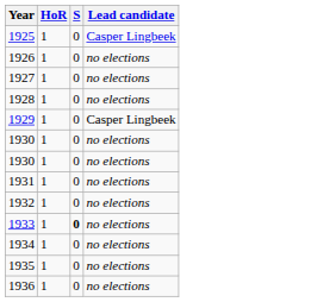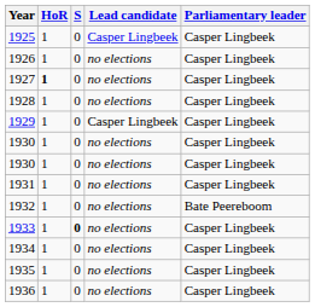 <table class="wikitable sortable plainrowheaders">
 <tr>
 <th>Year</th>
 <th><a href='#'>HoR</a></th>
 <th><a href='#'>S</a></th>
 <th><a href='#'>Lead candidate</a></th>
+<th><a href='#'>Parliamentary leader</a></th>
 </tr>
 <tr>
 <td><a href='#'>1925</a></td>
 <td>1</td>
 <td>0</td>
 <td><a href='#'>Casper Lingbeek</a></td>
+<td>Casper Lingbeek</td>
 </tr>
 <tr>
 <td>1926</td>
 <td>1</td>
 <td>0</td>
 <td><em>no elections</em></td>
+<td>Casper Lingbeek</td>
 </tr>
 <tr>
 <td>1927</td>
-<td>1</td>
+<td><strong>1</strong></td>
 <td>0</td>
 <td><em>no elections</em></td>
+<td>Casper Lingbeek</td>
 </tr>
 <tr>
 <td>1928</td>
 <td>1</td>
 <td>0</td>
 <td><em>no elections</em></td>
+<td>Casper Lingbeek</td>
 </tr>
 <tr>
 <td><a href='#'>1929</a></td>
 <td>1</td>
 <td>0</td>
+<td>Casper Lingbeek</td>
 <td>Casper Lingbeek</td>
 </tr>
 <tr>
 <td>1930</td>
 <td>1</td>
 <td>0</td>
 <td><em>no elections</em></td>
+<td>Casper Lingbeek</td>
 </tr>
 <tr>
 <td>1930</td>
 <td>1</td>
 <td>0</td>
 <td><em>no elections</em></td>
+<td>Casper Lingbeek</td>
 </tr>
 <tr>
 <td>1931</td>
 <td>1</td>
 <td>0</td>
 <td><em>no elections</em></td>
+<td>Casper Lingbeek</td>
 </tr>
 <tr>
 <td>1932</td>
 <td>1</td>
 <td>0</td>
 <td><em>no elections</em></td>
+<td>Bate Peereboom</td>
 </tr>
 <tr>
 <td><a href='#'>1933</a></td>
 <td>1</td>
 <td><strong>0</strong></td>
 <td><em>no elections</em></td>
+<td>Casper Lingbeek</td>
 </tr>
 <tr>
 <td>1934</td>
 <td>1</td>
 <td>0</td>
 <td><em>no elections</em></td>
+<td>Casper Lingbeek</td>
 </tr>
 <tr>
 <td>1935</td>
 <td>1</td>
 <td>0</td>
 <td><em>no elections</em></td>
+<td>Casper Lingbeek</td>
 </tr>
 <tr>
 <td>1936</td>
 <td>1</td>
 <td>0</td>
 <td><em>no elections</em></td>
+<td>Casper Lingbeek</td>
 </tr>
 </table>
